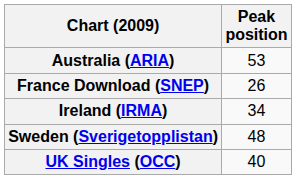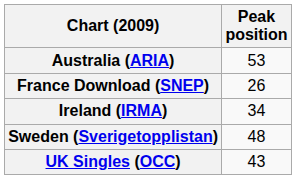 <table class="wikitable sortable plainrowheaders" style="text-align:center">
 <tr>
 <th>Chart (2009)</th>
 <th>Peak<br>position</th>
 </tr>
 <tr>
 <th scope="row">Australia (<a href='#'>ARIA</a>)</th>
 <td>53</td>
 </tr>
 <tr>
 <th scope="row">France Download (<a href='#'>SNEP</a>)</th>
 <td>26</td>
 </tr>
 <tr>
 <th scope="row">Ireland (<a href='#'>IRMA</a>)</th>
 <td>34</td>
 </tr>
 <tr>
 </tr>
 <tr>
 <th scope="row">Sweden (<a href='#'>Sverigetopplistan</a>)</th>
 <td>48</td>
 </tr>
 <tr>
 </tr>
 <tr>
 <th scope="row"><a href='#'>UK Singles</a> (<a href='#'>OCC</a>)</th>
-<td>40</td>
+<td>43</td>
 </tr>
 </table>
